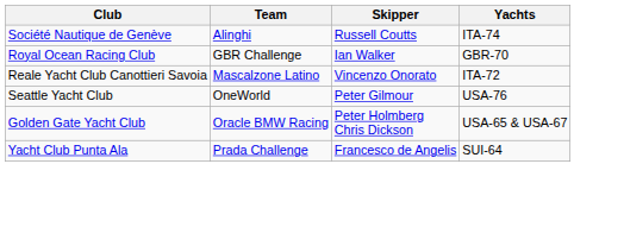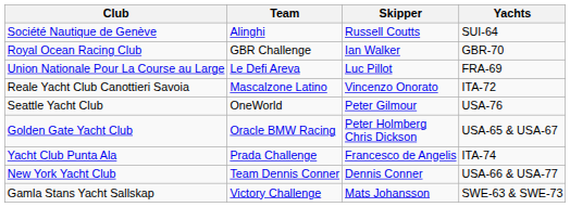 <table class="wikitable">
 <tr>
 <th>Club</th>
 <th>Team</th>
 <th>Skipper</th>
 <th>Yachts</th>
 </tr>
 <tr>
 <td> <a href='#'>Société Nautique de Genève</a></td>
 <td><a href='#'>Alinghi</a></td>
 <td> <a href='#'>Russell Coutts</a></td>
-<td>ITA-74</td>
+<td>SUI-64</td>
 </tr>
 <tr>
 <td> <a href='#'>Royal Ocean Racing Club</a></td>
 <td>GBR Challenge</td>
 <td> <a href='#'>Ian Walker</a></td>
 <td>GBR-70</td>
+</tr>
+<tr>
+<td> <a href='#'>Union Nationale Pour La Course au Large</a></td>
+<td><a href='#'>Le Defi Areva</a></td>
+<td> <a href='#'>Luc Pillot</a></td>
+<td>FRA-69</td>
 </tr>
 <tr>
 <td> Reale Yacht Club Canottieri Savoia</td>
 <td><a href='#'>Mascalzone Latino</a></td>
 <td> <a href='#'>Vincenzo Onorato</a></td>
 <td>ITA-72</td>
 </tr>
 <tr>
 <td> Seattle Yacht Club</td>
 <td>OneWorld</td>
 <td> <a href='#'>Peter Gilmour</a></td>
 <td>USA-76</td>
 </tr>
 <tr>
 <td> <a href='#'>Golden Gate Yacht Club</a></td>
 <td><a href='#'>Oracle BMW Racing</a></td>
 <td> <a href='#'>Peter Holmberg</a><br> <a href='#'>Chris Dickson</a></td>
 <td>USA-65 & USA-67</td>
 </tr>
 <tr>
 <td> <a href='#'>Yacht Club Punta Ala</a></td>
 <td><a href='#'>Prada Challenge</a></td>
 <td> <a href='#'>Francesco de Angelis</a></td>
-<td>SUI-64</td>
+<td>ITA-74</td>
+</tr>
+<tr>
+<td> <a href='#'>New York Yacht Club</a></td>
+<td><a href='#'>Team Dennis Conner</a></td>
+<td> <a href='#'>Dennis Conner</a></td>
+<td>USA-66 & USA-77</td>
+</tr>
+<tr>
+<td> Gamla Stans Yacht Sallskap</td>
+<td><a href='#'>Victory Challenge</a></td>
+<td> <a href='#'>Mats Johansson</a></td>
+<td>SWE-63 & SWE-73</td>
 </tr>
 </table>
